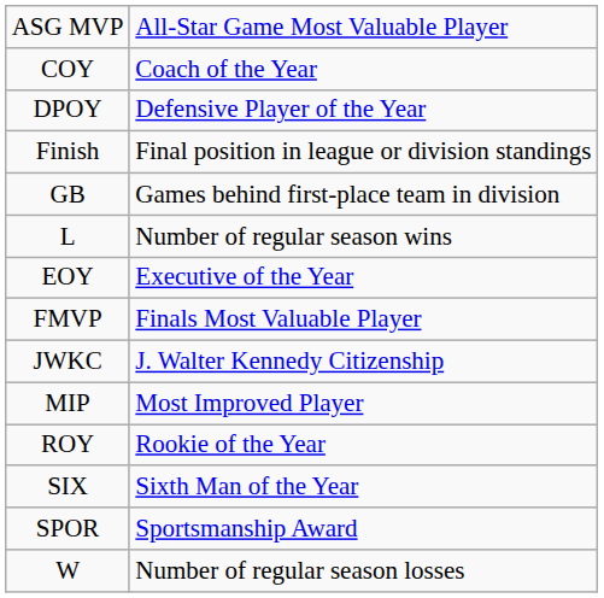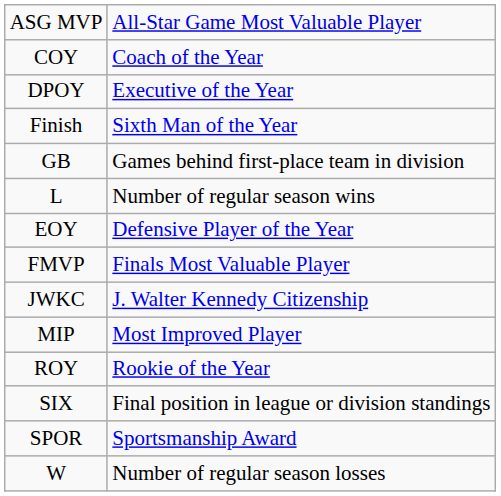 <table class="wikitable" style="font-size:90%">
 <tr>
 <td align=center>ASG MVP</td>
 <td><a href='#'>All-Star Game Most Valuable Player</a></td>
 </tr>
 <tr>
 <td align=center>COY</td>
 <td><a href='#'>Coach of the Year</a></td>
 </tr>
 <tr>
 <td align=center>DPOY</td>
-<td><a href='#'>Defensive Player of the Year</a></td>
+<td><a href='#'>Executive of the Year</a></td>
 </tr>
 <tr>
 <td align=center>Finish</td>
-<td>Final position in league or division standings</td>
+<td><a href='#'>Sixth Man of the Year</a></td>
 </tr>
 <tr>
 <td align=center>GB</td>
 <td>Games behind first-place team in division</td>
 </tr>
 <tr>
 <td align=center>L</td>
 <td>Number of regular season wins</td>
 </tr>
 <tr>
 <td align=center>EOY</td>
-<td><a href='#'>Executive of the Year</a></td>
+<td><a href='#'>Defensive Player of the Year</a></td>
 </tr>
 <tr>
 <td align=center>FMVP</td>
 <td><a href='#'>Finals Most Valuable Player</a></td>
 </tr>
 <tr>
 <td align=center>JWKC</td>
 <td><a href='#'>J. Walter Kennedy Citizenship</a></td>
 </tr>
 <tr>
 <td align=center>MIP</td>
 <td><a href='#'>Most Improved Player</a></td>
 </tr>
 <tr>
 <td align=center>ROY</td>
 <td><a href='#'>Rookie of the Year</a></td>
 </tr>
 <tr>
 <td align=center>SIX</td>
-<td><a href='#'>Sixth Man of the Year</a></td>
+<td>Final position in league or division standings</td>
 </tr>
 <tr>
 <td align=center>SPOR</td>
 <td><a href='#'>Sportsmanship Award</a></td>
 </tr>
 <tr>
 <td align=center>W</td>
 <td>Number of regular season losses</td>
 </tr>
 </table>
